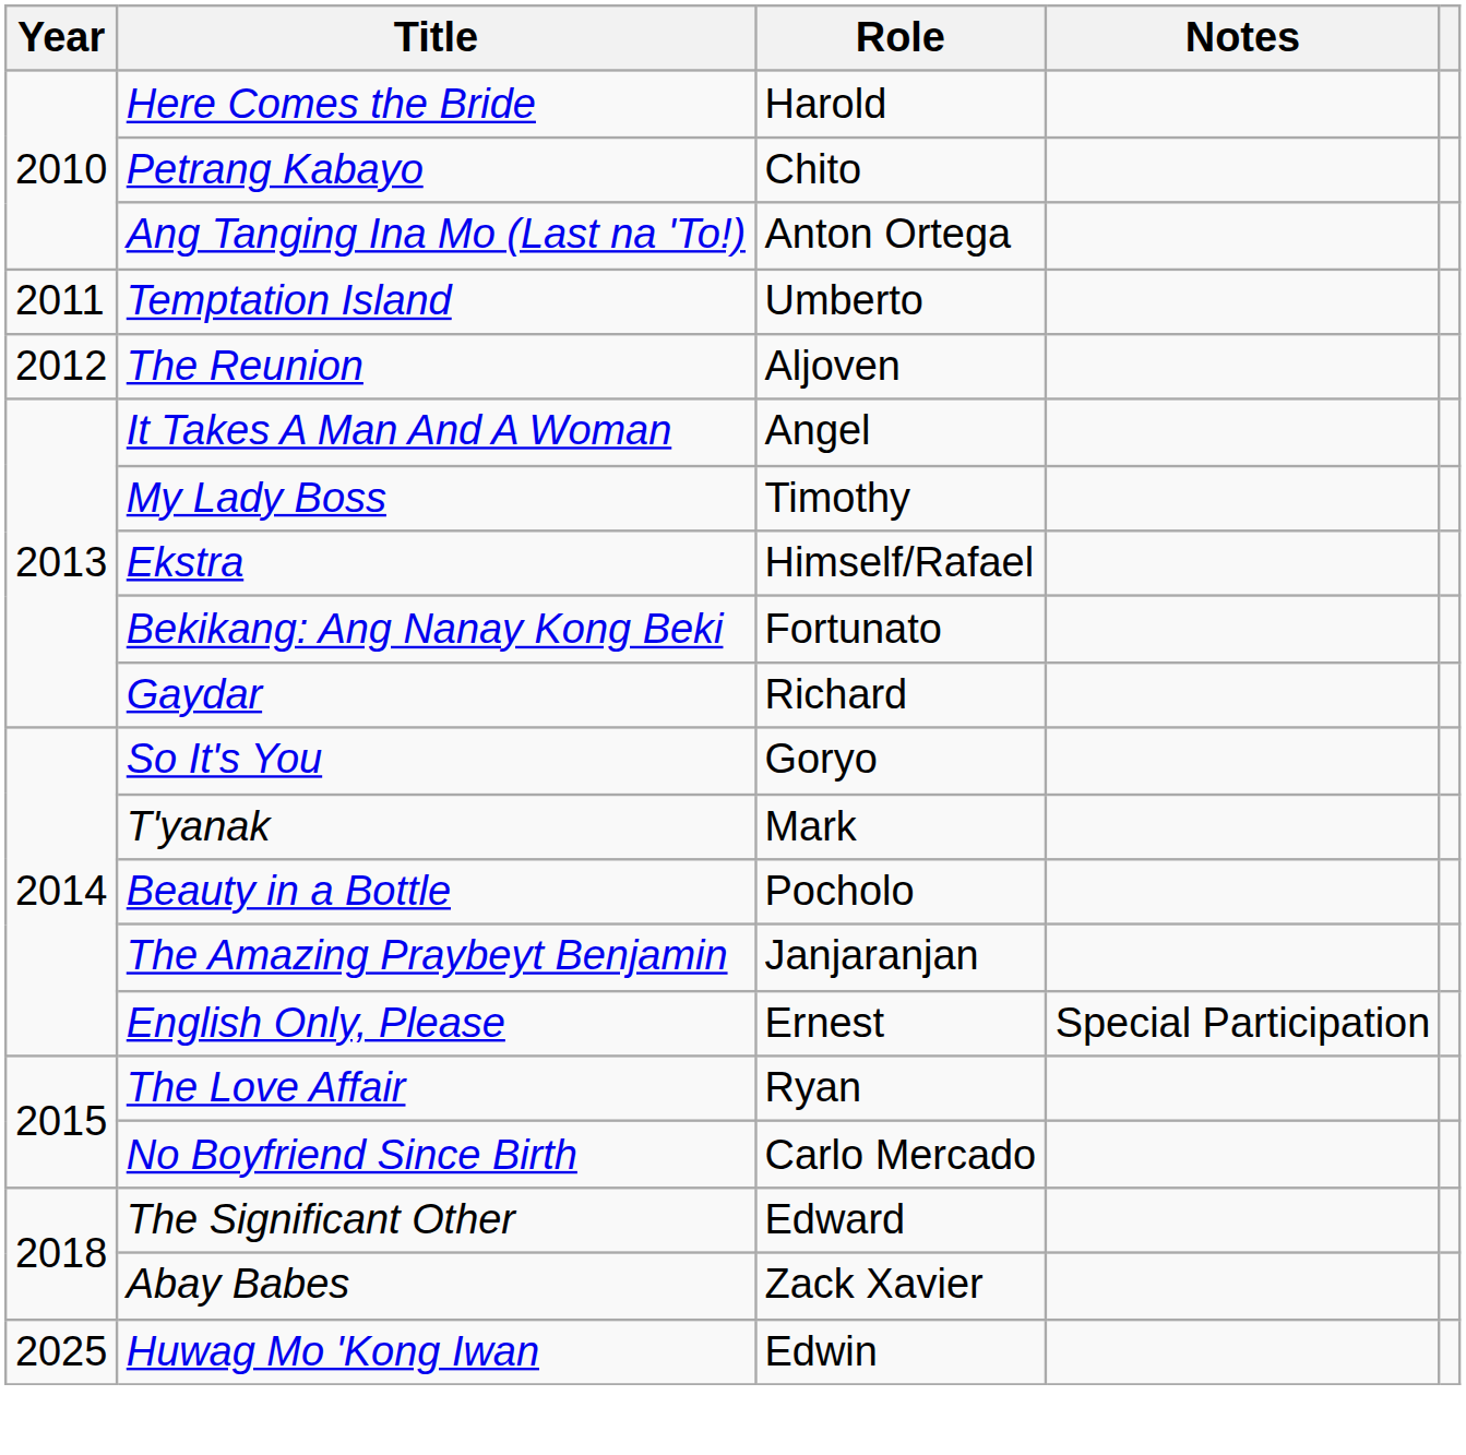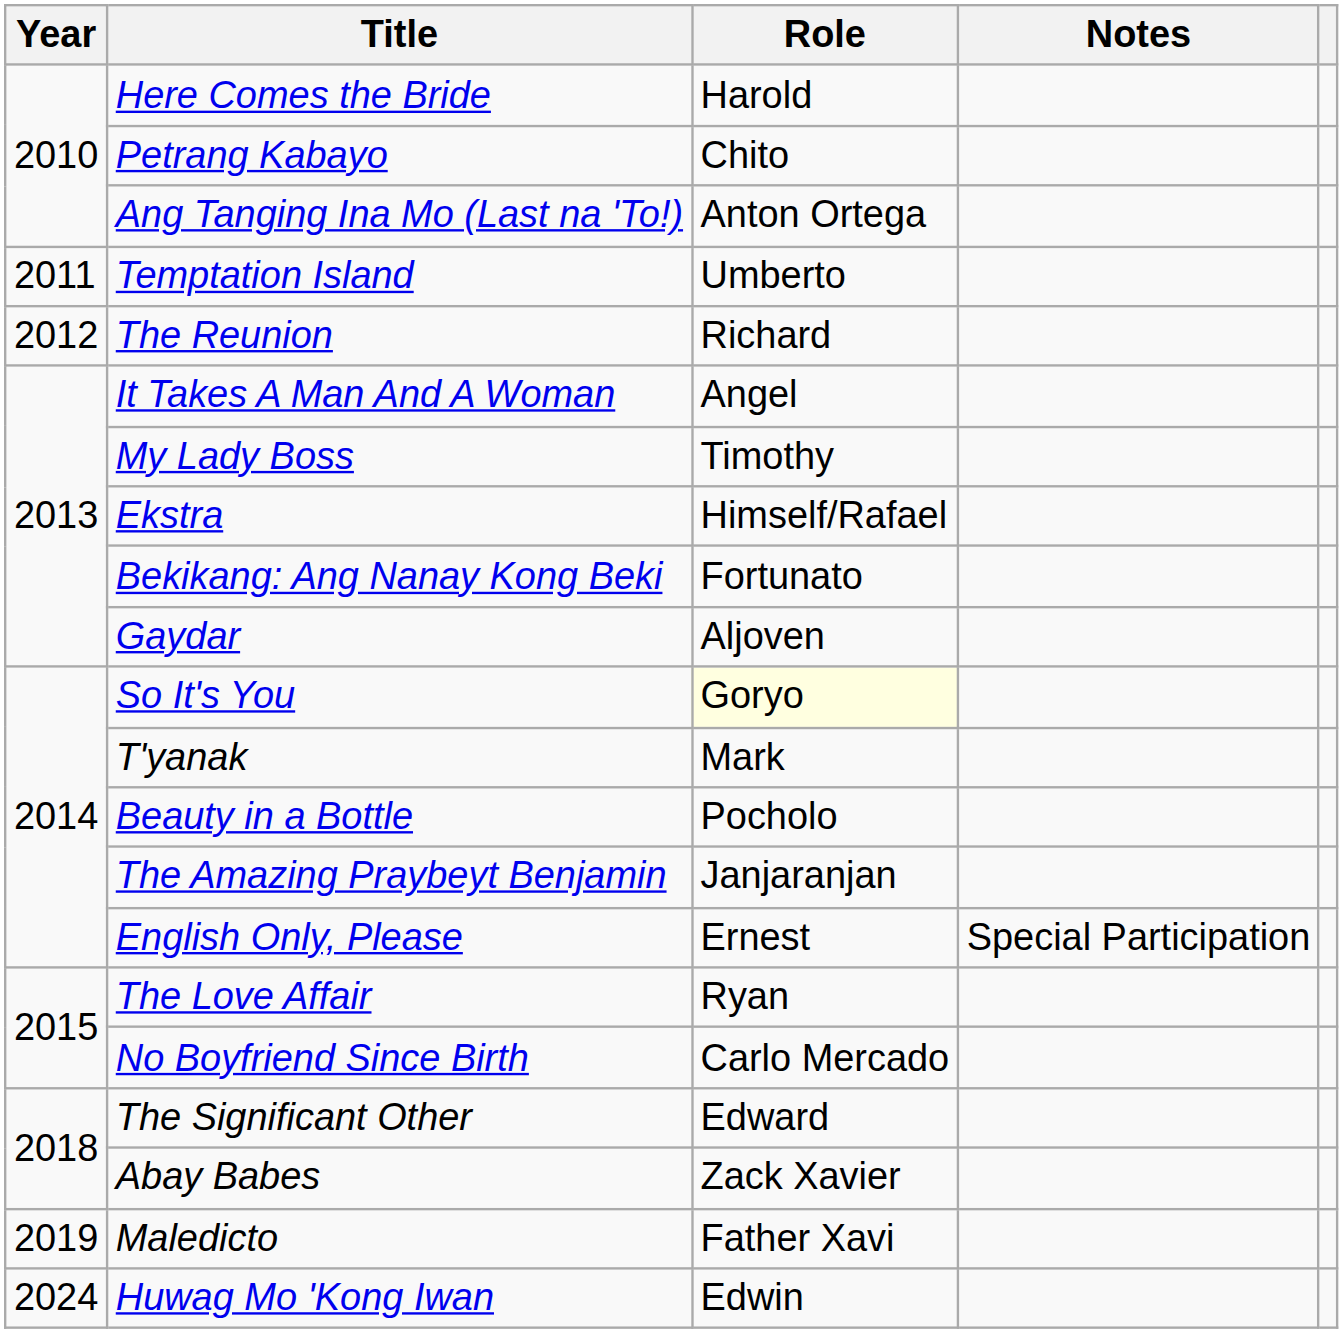 <table class="wikitable sortable" >
 <tr>
 <th>Year</th>
 <th>Title</th>
 <th>Role</th>
 <th class="unsortable">Notes </th>
 <th class="unsortable"> </th>
 </tr>
 <tr>
 <td rowspan="3">2010</td>
 <td><em><a href='#'>Here Comes the Bride</a></em></td>
 <td>Harold</td>
 <td></td>
 <td></td>
 </tr>
 <tr>
 <td><em><a href='#'>Petrang Kabayo</a></em></td>
 <td>Chito</td>
 <td></td>
 <td></td>
 </tr>
 <tr>
 <td><em><a href='#'>Ang Tanging Ina Mo (Last na 'To!)</a></em></td>
 <td>Anton Ortega</td>
 <td></td>
 <td></td>
 </tr>
 <tr>
 <td>2011</td>
 <td><em><a href='#'>Temptation Island</a></em></td>
 <td>Umberto</td>
 <td></td>
 <td></td>
 </tr>
 <tr>
 <td>2012</td>
 <td><em><a href='#'>The Reunion</a></em></td>
-<td>Aljoven</td>
+<td>Richard</td>
 <td></td>
 <td></td>
 </tr>
 <tr>
 <td rowspan="5">2013</td>
 <td><em><a href='#'>It Takes A Man And A Woman</a></em></td>
 <td>Angel</td>
 <td></td>
 <td></td>
 </tr>
 <tr>
 <td><em><a href='#'>My Lady Boss</a></em></td>
 <td>Timothy</td>
 <td></td>
 <td></td>
 </tr>
 <tr>
 <td><em><a href='#'>Ekstra</a></em></td>
 <td>Himself/Rafael</td>
 <td></td>
 <td></td>
 </tr>
 <tr>
 <td><em><a href='#'>Bekikang: Ang Nanay Kong Beki</a></em></td>
 <td>Fortunato</td>
 <td></td>
 <td></td>
 </tr>
 <tr>
 <td><em><a href='#'>Gaydar</a></em></td>
-<td>Richard</td>
+<td>Aljoven</td>
 <td></td>
 <td></td>
 </tr>
 <tr>
 <td rowspan="5">2014</td>
 <td><em><a href='#'>So It's You</a></em></td>
-<td>Goryo</td>
+<td style="background: lightyellow;">Goryo</td>
 <td></td>
 <td></td>
 </tr>
 <tr>
 <td><em>T'yanak</em></td>
 <td>Mark</td>
 <td></td>
 <td></td>
 </tr>
 <tr>
 <td><em><a href='#'>Beauty in a Bottle</a></em></td>
 <td>Pocholo</td>
 <td></td>
 <td></td>
 </tr>
 <tr>
 <td><em><a href='#'>The Amazing Praybeyt Benjamin</a></em></td>
 <td>Janjaranjan</td>
 <td></td>
 <td></td>
 </tr>
 <tr>
 <td><em><a href='#'>English Only, Please</a></em></td>
 <td>Ernest</td>
 <td>Special Participation</td>
 <td></td>
 </tr>
 <tr>
 <td rowspan="2">2015</td>
 <td><em><a href='#'>The Love Affair</a></em></td>
 <td>Ryan</td>
 <td></td>
 <td></td>
 </tr>
 <tr>
 <td><em><a href='#'>No Boyfriend Since Birth</a></em></td>
 <td>Carlo Mercado</td>
 <td></td>
 <td></td>
 </tr>
 <tr>
 <td rowspan="2">2018</td>
 <td><em>The Significant Other</em></td>
 <td>Edward</td>
 <td></td>
 <td></td>
 </tr>
 <tr>
 <td><em>Abay Babes</em></td>
 <td>Zack Xavier</td>
 <td></td>
 <td></td>
 </tr>
 <tr>
-<td>2025</td>
+<td>2019</td>
+<td><em>Maledicto</em></td>
+<td>Father Xavi</td>
+<td></td>
+<td></td>
+</tr>
+<tr>
+<td>2024</td>
 <td><em><a href='#'>Huwag Mo 'Kong Iwan</a></em></td>
 <td>Edwin</td>
 <td></td>
 <td></td>
 </tr>
 </table>
